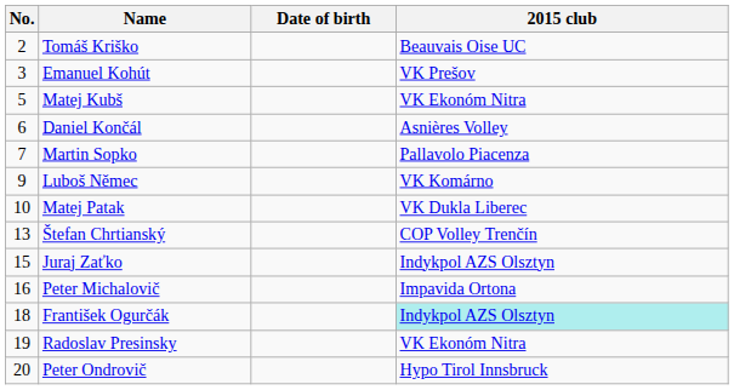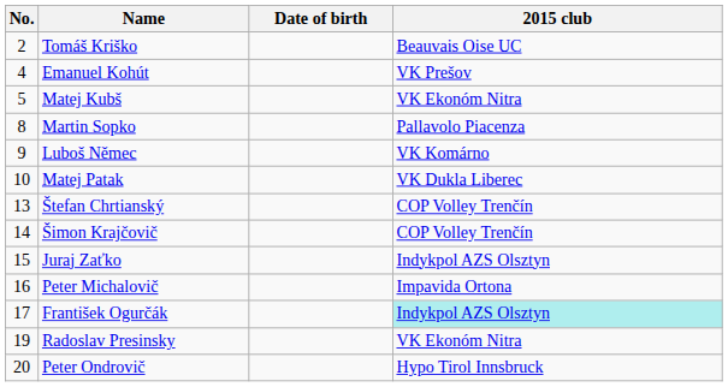 <table class="wikitable sortable" style="font-size:100%; text-align:left;">
 <tr>
 <th>No.</th>
 <th style="width:12em">Name</th>
 <th style="width:8em">Date of birth</th>
 <th style="width:19em">2015 club</th>
 </tr>
 <tr>
 <td align=center>2</td>
 <td><a href='#'>Tomáš Kriško</a></td>
 <td align=right></td>
 <td> <a href='#'>Beauvais Oise UC</a></td>
 </tr>
 <tr>
-<td align=center>3</td>
+<td align=center>4</td>
 <td><a href='#'>Emanuel Kohút</a></td>
 <td align=right></td>
 <td> <a href='#'>VK Prešov</a></td>
 </tr>
 <tr>
 <td align=center>5</td>
 <td><a href='#'>Matej Kubš</a></td>
 <td align=right></td>
 <td> <a href='#'>VK Ekonóm Nitra</a></td>
 </tr>
 <tr>
-<td align=center>6</td>
-<td><a href='#'>Daniel Končál</a></td>
-<td align=right></td>
-<td> <a href='#'>Asnières Volley</a></td>
-</tr>
-<tr>
-<td align=center>7</td>
+<td align=center>8</td>
 <td><a href='#'>Martin Sopko</a></td>
 <td align=right></td>
 <td> <a href='#'>Pallavolo Piacenza</a></td>
 </tr>
 <tr>
 <td align=center>9</td>
 <td><a href='#'>Luboš Němec</a></td>
 <td align=right></td>
 <td> <a href='#'>VK Komárno</a></td>
 </tr>
 <tr>
 <td align=center>10</td>
 <td><a href='#'>Matej Patak</a></td>
 <td align=right></td>
 <td> <a href='#'>VK Dukla Liberec</a></td>
 </tr>
 <tr>
 <td align=center>13</td>
 <td><a href='#'>Štefan Chrtianský</a></td>
 <td align=right></td>
 <td> <a href='#'>COP Volley Trenčín</a></td>
 </tr>
 <tr>
+<td align=center>14</td>
+<td><a href='#'>Šimon Krajčovič</a></td>
+<td align=right></td>
+<td> <a href='#'>COP Volley Trenčín</a></td>
+</tr>
+<tr>
 <td align=center>15</td>
 <td><a href='#'>Juraj Zaťko</a></td>
 <td align=right></td>
 <td> <a href='#'>Indykpol AZS Olsztyn</a></td>
 </tr>
 <tr>
 <td align=center>16</td>
 <td><a href='#'>Peter Michalovič</a></td>
 <td align=right></td>
 <td> <a href='#'>Impavida Ortona</a></td>
 </tr>
 <tr>
-<td align=center>18</td>
+<td align=center>17</td>
 <td><a href='#'>František Ogurčák</a></td>
 <td align=right></td>
 <td style="background: paleturquoise;"> <a href='#'>Indykpol AZS Olsztyn</a></td>
 </tr>
 <tr>
 <td align=center>19</td>
 <td><a href='#'>Radoslav Presinsky</a></td>
 <td align=right></td>
 <td> <a href='#'>VK Ekonóm Nitra</a></td>
 </tr>
 <tr>
 <td align=center>20</td>
 <td><a href='#'>Peter Ondrovič</a></td>
 <td align=right></td>
 <td> <a href='#'>Hypo Tirol Innsbruck</a></td>
 </tr>
 </table>
